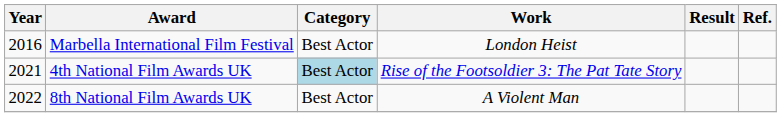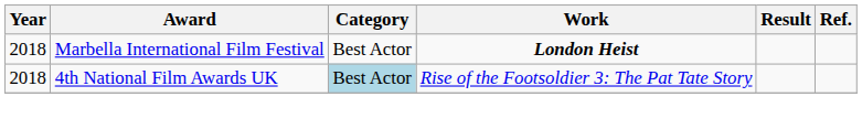 <table class="wikitable">
 <tr>
 <th>Year</th>
 <th>Award</th>
 <th>Category</th>
 <th>Work</th>
 <th>Result</th>
 <th>Ref.</th>
 </tr>
 <tr>
-<td align=center>2016</td>
+<td align=center>2018</td>
 <td><a href='#'>Marbella International Film Festival</a></td>
 <td>Best Actor</td>
-<td align=center><em>London Heist</em></td>
+<td align=center><strong><em>London Heist</em></strong></td>
 <td></td>
 <td style="text-align:center;"></td>
 </tr>
 <tr>
-<td align=center>2021</td>
+<td align=center>2018</td>
 <td><a href='#'>4th National Film Awards UK</a></td>
 <td style="background: lightblue;">Best Actor</td>
 <td align=center><em><a href='#'>Rise of the Footsoldier 3: The Pat Tate Story</a></em></td>
 <td></td>
 <td style="text-align:center;"></td>
 </tr>
 <tr>
-<td align=center>2022</td>
-<td><a href='#'>8th National Film Awards UK</a></td>
-<td>Best Actor</td>
-<td align=center><em>A Violent Man</em></td>
-<td></td>
-<td style="text-align:center;"></td>
-</tr>
-<tr>
 </tr>
 </table>
